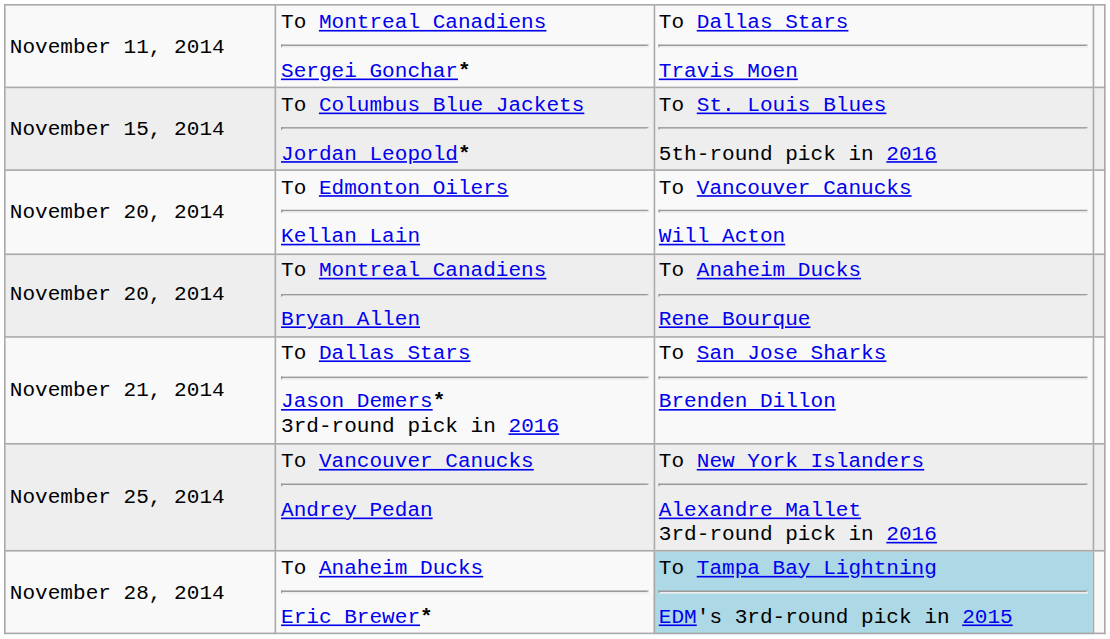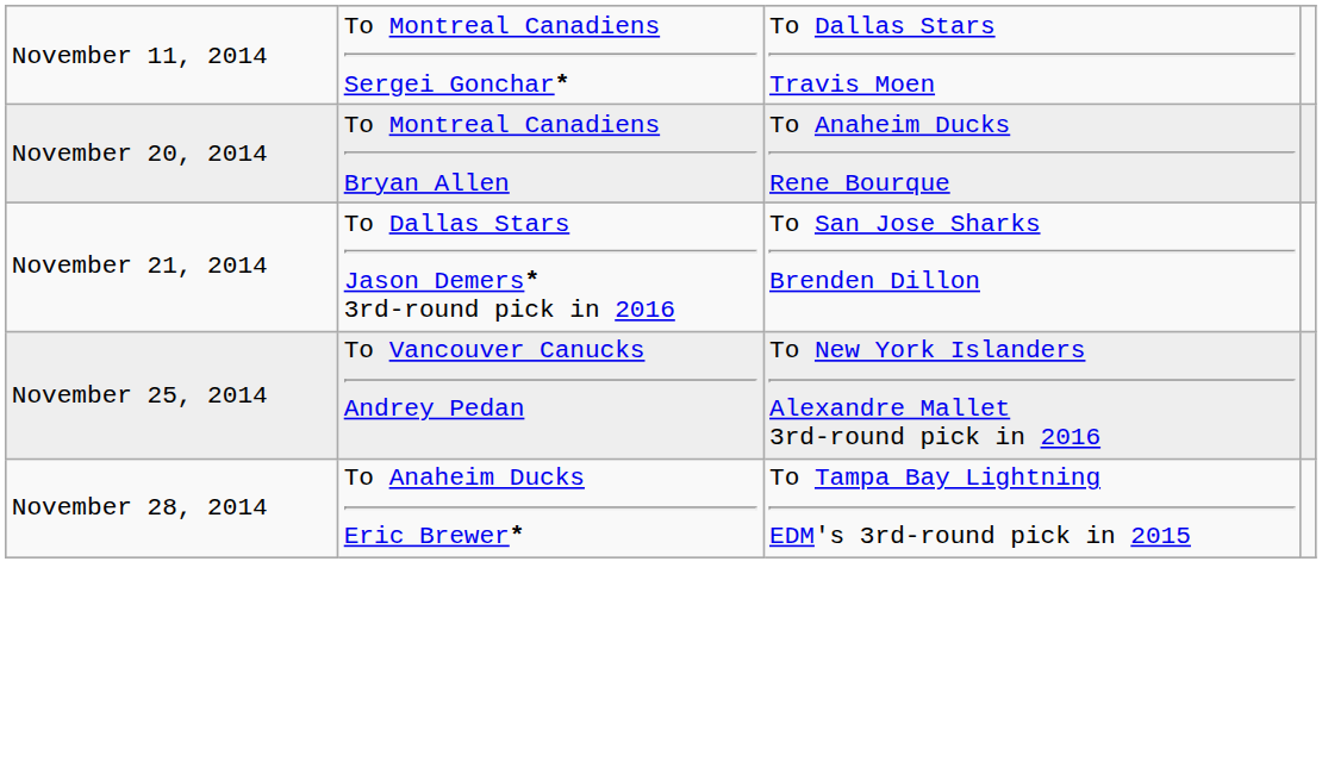 <table class="wikitable" style="border:1px solid #999999; width:680px;">
 <tr>
 <td>November 11, 2014</td>
 <td valign="top">To <a href='#'>Montreal Canadiens</a><hr><a href='#'>Sergei Gonchar</a><span><strong>*</strong></span></td>
 <td valign="top">To <a href='#'>Dallas Stars</a><hr><a href='#'>Travis Moen</a></td>
-<td></td>
-</tr>
-<tr bgcolor="eeeeee">
-<td>November 15, 2014</td>
-<td valign="top">To <a href='#'>Columbus Blue Jackets</a><hr><a href='#'>Jordan Leopold</a><span><strong>*</strong></span></td>
-<td valign="top">To <a href='#'>St. Louis Blues</a><hr>5th-round pick in <a href='#'>2016</a></td>
-<td></td>
-</tr>
-<tr>
-<td>November 20, 2014</td>
-<td valign="top">To <a href='#'>Edmonton Oilers</a><hr><a href='#'>Kellan Lain</a></td>
-<td valign="top">To <a href='#'>Vancouver Canucks</a><hr><a href='#'>Will Acton</a></td>
 <td></td>
 </tr>
 <tr bgcolor="eeeeee">
 <td>November 20, 2014</td>
 <td valign="top">To <a href='#'>Montreal Canadiens</a><hr><a href='#'>Bryan Allen</a></td>
 <td valign="top">To <a href='#'>Anaheim Ducks</a><hr><a href='#'>Rene Bourque</a></td>
 <td></td>
 </tr>
 <tr>
 <td>November 21, 2014</td>
 <td valign="top">To <a href='#'>Dallas Stars</a><hr><a href='#'>Jason Demers</a><span><strong>*</strong></span><br>3rd-round pick in <a href='#'>2016</a></td>
 <td valign="top">To <a href='#'>San Jose Sharks</a><hr><a href='#'>Brenden Dillon</a></td>
 <td></td>
 </tr>
 <tr bgcolor="eeeeee">
 <td>November 25, 2014</td>
 <td valign="top">To <a href='#'>Vancouver Canucks</a><hr><a href='#'>Andrey Pedan</a></td>
 <td valign="top">To <a href='#'>New York Islanders</a><hr><a href='#'>Alexandre Mallet</a><br>3rd-round pick in <a href='#'>2016</a></td>
 <td></td>
 </tr>
 <tr>
 <td>November 28, 2014</td>
 <td valign="top">To <a href='#'>Anaheim Ducks</a><hr><a href='#'>Eric Brewer</a><span><strong>*</strong></span></td>
-<td valign="top" style="background: lightblue;">To <a href='#'>Tampa Bay Lightning</a><hr><a href='#'>EDM</a>'s 3rd-round pick in <a href='#'>2015</a></td>
+<td valign="top">To <a href='#'>Tampa Bay Lightning</a><hr><a href='#'>EDM</a>'s 3rd-round pick in <a href='#'>2015</a></td>
 <td></td>
 </tr>
 </table>
